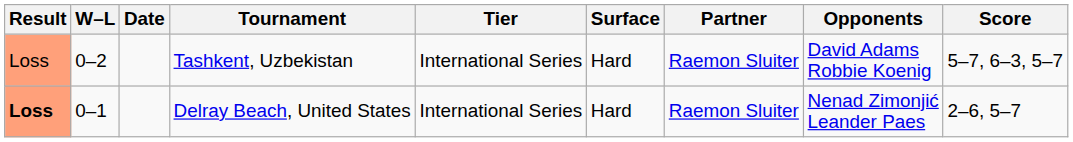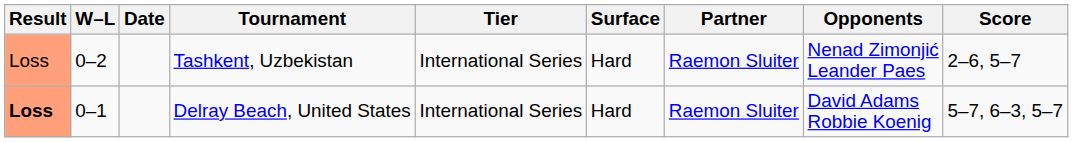 <table class="sortable wikitable">
 <tr>
 <th>Result</th>
 <th class="unsortable">W–L</th>
 <th>Date</th>
 <th>Tournament</th>
 <th>Tier</th>
 <th>Surface</th>
 <th>Partner</th>
 <th>Opponents</th>
 <th class="unsortable">Score</th>
 </tr>
 <tr>
 <td style="background:#ffa07a;">Loss</td>
 <td>0–2</td>
 <td><a href='#'></a></td>
 <td><a href='#'>Tashkent</a>, Uzbekistan</td>
 <td>International Series</td>
 <td>Hard</td>
 <td> <a href='#'>Raemon Sluiter</a></td>
-<td> <a href='#'>David Adams</a> <br>  <a href='#'>Robbie Koenig</a></td>
-<td>5–7, 6–3, 5–7</td>
+<td> <a href='#'>Nenad Zimonjić</a> <br>  <a href='#'>Leander Paes</a></td>
+<td>2–6, 5–7</td>
 </tr>
 <tr>
 <td style="background:#ffa07a;"><strong>Loss</strong></td>
 <td>0–1</td>
 <td><a href='#'></a></td>
 <td><a href='#'>Delray Beach</a>, United States</td>
 <td>International Series</td>
 <td>Hard</td>
 <td> <a href='#'>Raemon Sluiter</a></td>
-<td> <a href='#'>Nenad Zimonjić</a> <br>  <a href='#'>Leander Paes</a></td>
-<td>2–6, 5–7</td>
+<td> <a href='#'>David Adams</a> <br>  <a href='#'>Robbie Koenig</a></td>
+<td>5–7, 6–3, 5–7</td>
 </tr>
 </table>
